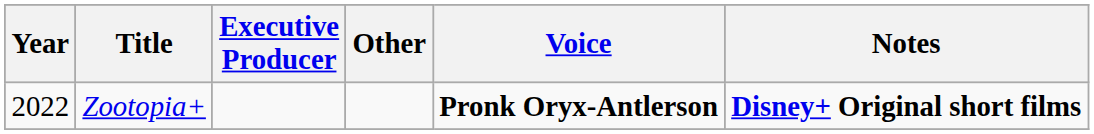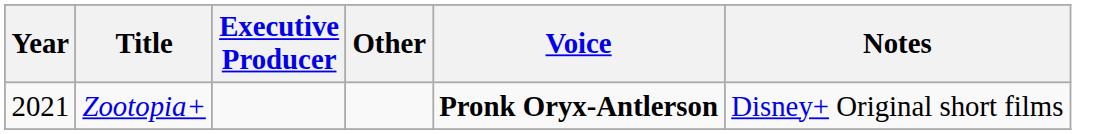 <table class="wikitable">
 <tr>
 <th>Year</th>
 <th>Title</th>
 <th><a href='#'>Executive<br>Producer</a></th>
 <th>Other</th>
 <th><a href='#'>Voice</a></th>
 <th>Notes</th>
 </tr>
 <tr>
-<td>2022</td>
+<td>2021</td>
 <td><em><a href='#'>Zootopia+</a></em></td>
 <td></td>
 <td></td>
 <td><strong>Pronk Oryx-Antlerson</strong></td>
-<td><strong><a href='#'>Disney+</a> Original short films</strong></td>
+<td><a href='#'>Disney+</a> Original short films</td>
 </tr>
 </table>
